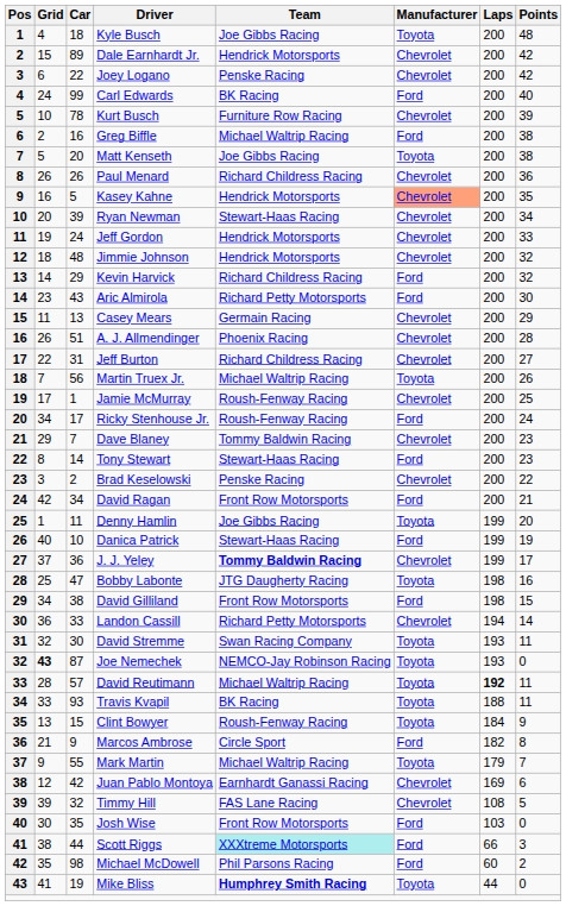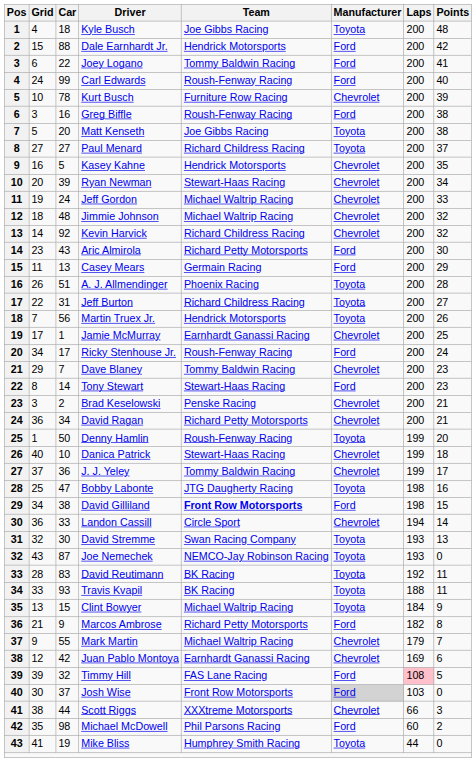 <table class="sortable wikitable" border="1">
 <tr>
 <th>Pos</th>
 <th>Grid</th>
 <th>Car</th>
 <th>Driver</th>
 <th>Team</th>
 <th>Manufacturer</th>
 <th>Laps</th>
 <th>Points</th>
 </tr>
 <tr>
 <th>1</th>
 <td>4</td>
 <td>18</td>
 <td><a href='#'>Kyle Busch</a></td>
 <td><a href='#'>Joe Gibbs Racing</a></td>
 <td><a href='#'>Toyota</a></td>
 <td>200</td>
 <td>48</td>
 </tr>
 <tr>
 <th>2</th>
 <td>15</td>
-<td>89</td>
+<td>88</td>
 <td><a href='#'>Dale Earnhardt Jr.</a></td>
 <td><a href='#'>Hendrick Motorsports</a></td>
-<td><a href='#'>Chevrolet</a></td>
+<td><a href='#'>Ford</a></td>
 <td>200</td>
 <td>42</td>
 </tr>
 <tr>
 <th>3</th>
 <td>6</td>
 <td>22</td>
 <td><a href='#'>Joey Logano</a></td>
-<td><a href='#'>Penske Racing</a></td>
-<td><a href='#'>Chevrolet</a></td>
+<td><a href='#'>Tommy Baldwin Racing</a></td>
+<td><a href='#'>Ford</a></td>
 <td>200</td>
-<td>42</td>
+<td>41</td>
 </tr>
 <tr>
 <th>4</th>
 <td>24</td>
 <td>99</td>
 <td><a href='#'>Carl Edwards</a></td>
-<td><a href='#'>BK Racing</a></td>
+<td><a href='#'>Roush-Fenway Racing</a></td>
 <td><a href='#'>Ford</a></td>
 <td>200</td>
 <td>40</td>
 </tr>
 <tr>
 <th>5</th>
 <td>10</td>
 <td>78</td>
 <td><a href='#'>Kurt Busch</a></td>
 <td><a href='#'>Furniture Row Racing</a></td>
 <td><a href='#'>Chevrolet</a></td>
 <td>200</td>
 <td>39</td>
 </tr>
 <tr>
 <th>6</th>
-<td>2</td>
+<td>3</td>
 <td>16</td>
 <td><a href='#'>Greg Biffle</a></td>
-<td><a href='#'>Michael Waltrip Racing</a></td>
+<td><a href='#'>Roush-Fenway Racing</a></td>
 <td><a href='#'>Ford</a></td>
 <td>200</td>
 <td>38</td>
 </tr>
 <tr>
 <th>7</th>
 <td>5</td>
 <td>20</td>
 <td><a href='#'>Matt Kenseth</a></td>
 <td><a href='#'>Joe Gibbs Racing</a></td>
 <td><a href='#'>Toyota</a></td>
 <td>200</td>
 <td>38</td>
 </tr>
 <tr>
 <th>8</th>
-<td>26</td>
-<td>26</td>
+<td>27</td>
+<td>27</td>
 <td><a href='#'>Paul Menard</a></td>
 <td><a href='#'>Richard Childress Racing</a></td>
-<td><a href='#'>Chevrolet</a></td>
+<td><a href='#'>Toyota</a></td>
 <td>200</td>
-<td>36</td>
+<td>37</td>
 </tr>
 <tr>
 <th>9</th>
 <td>16</td>
 <td>5</td>
 <td><a href='#'>Kasey Kahne</a></td>
 <td><a href='#'>Hendrick Motorsports</a></td>
-<td style="background: lightsalmon;"><a href='#'>Chevrolet</a></td>
+<td><a href='#'>Chevrolet</a></td>
 <td>200</td>
 <td>35</td>
 </tr>
 <tr>
 <th>10</th>
 <td>20</td>
 <td>39</td>
 <td><a href='#'>Ryan Newman</a></td>
 <td><a href='#'>Stewart-Haas Racing</a></td>
 <td><a href='#'>Chevrolet</a></td>
 <td>200</td>
 <td>34</td>
 </tr>
 <tr>
 <th>11</th>
 <td>19</td>
 <td>24</td>
 <td><a href='#'>Jeff Gordon</a></td>
-<td><a href='#'>Hendrick Motorsports</a></td>
+<td><a href='#'>Michael Waltrip Racing</a></td>
 <td><a href='#'>Chevrolet</a></td>
 <td>200</td>
 <td>33</td>
 </tr>
 <tr>
 <th>12</th>
 <td>18</td>
 <td>48</td>
 <td><a href='#'>Jimmie Johnson</a></td>
-<td><a href='#'>Hendrick Motorsports</a></td>
+<td><a href='#'>Michael Waltrip Racing</a></td>
 <td><a href='#'>Chevrolet</a></td>
 <td>200</td>
 <td>32</td>
 </tr>
 <tr>
 <th>13</th>
 <td>14</td>
-<td>29</td>
+<td>92</td>
 <td><a href='#'>Kevin Harvick</a></td>
 <td><a href='#'>Richard Childress Racing</a></td>
-<td><a href='#'>Ford</a></td>
+<td><a href='#'>Chevrolet</a></td>
 <td>200</td>
 <td>32</td>
 </tr>
 <tr>
 <th>14</th>
 <td>23</td>
 <td>43</td>
 <td><a href='#'>Aric Almirola</a></td>
 <td><a href='#'>Richard Petty Motorsports</a></td>
 <td><a href='#'>Ford</a></td>
 <td>200</td>
 <td>30</td>
 </tr>
 <tr>
 <th>15</th>
 <td>11</td>
 <td>13</td>
 <td><a href='#'>Casey Mears</a></td>
 <td><a href='#'>Germain Racing</a></td>
-<td><a href='#'>Chevrolet</a></td>
+<td><a href='#'>Ford</a></td>
 <td>200</td>
 <td>29</td>
 </tr>
 <tr>
 <th>16</th>
 <td>26</td>
 <td>51</td>
 <td><a href='#'>A. J. Allmendinger</a></td>
 <td><a href='#'>Phoenix Racing</a></td>
-<td><a href='#'>Chevrolet</a></td>
+<td><a href='#'>Toyota</a></td>
 <td>200</td>
 <td>28</td>
 </tr>
 <tr>
 <th>17</th>
 <td>22</td>
 <td>31</td>
 <td><a href='#'>Jeff Burton</a></td>
 <td><a href='#'>Richard Childress Racing</a></td>
-<td><a href='#'>Chevrolet</a></td>
+<td><a href='#'>Toyota</a></td>
 <td>200</td>
 <td>27</td>
 </tr>
 <tr>
 <th>18</th>
 <td>7</td>
 <td>56</td>
 <td><a href='#'>Martin Truex Jr.</a></td>
-<td><a href='#'>Michael Waltrip Racing</a></td>
+<td><a href='#'>Hendrick Motorsports</a></td>
 <td><a href='#'>Toyota</a></td>
 <td>200</td>
 <td>26</td>
 </tr>
 <tr>
 <th>19</th>
 <td>17</td>
 <td>1</td>
 <td><a href='#'>Jamie McMurray</a></td>
-<td><a href='#'>Roush-Fenway Racing</a></td>
+<td><a href='#'>Earnhardt Ganassi Racing</a></td>
 <td><a href='#'>Chevrolet</a></td>
 <td>200</td>
 <td>25</td>
 </tr>
 <tr>
 <th>20</th>
 <td>34</td>
 <td>17</td>
 <td><a href='#'>Ricky Stenhouse Jr.</a></td>
 <td><a href='#'>Roush-Fenway Racing</a></td>
 <td><a href='#'>Ford</a></td>
 <td>200</td>
 <td>24</td>
 </tr>
 <tr>
 <th>21</th>
 <td>29</td>
 <td>7</td>
 <td><a href='#'>Dave Blaney</a></td>
 <td><a href='#'>Tommy Baldwin Racing</a></td>
 <td><a href='#'>Chevrolet</a></td>
 <td>200</td>
 <td>23</td>
 </tr>
 <tr>
 <th>22</th>
 <td>8</td>
 <td>14</td>
 <td><a href='#'>Tony Stewart</a></td>
 <td><a href='#'>Stewart-Haas Racing</a></td>
 <td><a href='#'>Ford</a></td>
 <td>200</td>
 <td>23</td>
 </tr>
 <tr>
 <th>23</th>
 <td>3</td>
 <td>2</td>
 <td><a href='#'>Brad Keselowski</a></td>
 <td><a href='#'>Penske Racing</a></td>
 <td><a href='#'>Chevrolet</a></td>
 <td>200</td>
-<td>22</td>
+<td>21</td>
 </tr>
 <tr>
 <th>24</th>
-<td>42</td>
+<td>36</td>
 <td>34</td>
 <td><a href='#'>David Ragan</a></td>
-<td><a href='#'>Front Row Motorsports</a></td>
-<td><a href='#'>Ford</a></td>
+<td><a href='#'>Richard Petty Motorsports</a></td>
+<td><a href='#'>Chevrolet</a></td>
 <td>200</td>
 <td>21</td>
 </tr>
 <tr>
 <th>25</th>
 <td>1</td>
-<td>11</td>
+<td>50</td>
 <td><a href='#'>Denny Hamlin</a></td>
-<td><a href='#'>Joe Gibbs Racing</a></td>
+<td><a href='#'>Roush-Fenway Racing</a></td>
 <td><a href='#'>Toyota</a></td>
 <td>199</td>
 <td>20</td>
 </tr>
 <tr>
 <th>26</th>
 <td>40</td>
 <td>10</td>
 <td><a href='#'>Danica Patrick</a></td>
 <td><a href='#'>Stewart-Haas Racing</a></td>
-<td><a href='#'>Ford</a></td>
+<td><a href='#'>Chevrolet</a></td>
 <td>199</td>
-<td>19</td>
+<td>18</td>
 </tr>
 <tr>
 <th>27</th>
 <td>37</td>
 <td>36</td>
 <td><a href='#'>J. J. Yeley</a></td>
-<td><strong><a href='#'>Tommy Baldwin Racing</a></strong></td>
+<td><a href='#'>Tommy Baldwin Racing</a></td>
 <td><a href='#'>Chevrolet</a></td>
 <td>199</td>
 <td>17</td>
 </tr>
 <tr>
 <th>28</th>
 <td>25</td>
 <td>47</td>
 <td><a href='#'>Bobby Labonte</a></td>
 <td><a href='#'>JTG Daugherty Racing</a></td>
 <td><a href='#'>Toyota</a></td>
 <td>198</td>
 <td>16</td>
 </tr>
 <tr>
 <th>29</th>
 <td>34</td>
 <td>38</td>
 <td><a href='#'>David Gilliland</a></td>
-<td><a href='#'>Front Row Motorsports</a></td>
+<td><strong><a href='#'>Front Row Motorsports</a></strong></td>
 <td><a href='#'>Ford</a></td>
 <td>198</td>
 <td>15</td>
 </tr>
 <tr>
 <th>30</th>
 <td>36</td>
 <td>33</td>
 <td><a href='#'>Landon Cassill</a></td>
-<td><a href='#'>Richard Petty Motorsports</a></td>
+<td><a href='#'>Circle Sport</a></td>
 <td><a href='#'>Chevrolet</a></td>
 <td>194</td>
 <td>14</td>
 </tr>
 <tr>
 <th>31</th>
 <td>32</td>
 <td>30</td>
 <td><a href='#'>David Stremme</a></td>
 <td><a href='#'>Swan Racing Company</a></td>
 <td><a href='#'>Toyota</a></td>
 <td>193</td>
-<td>11</td>
+<td>13</td>
 </tr>
 <tr>
 <th>32</th>
-<td><strong>43</strong></td>
+<td>43</td>
 <td>87</td>
 <td><a href='#'>Joe Nemechek</a></td>
 <td><a href='#'>NEMCO-Jay Robinson Racing</a></td>
 <td><a href='#'>Toyota</a></td>
 <td>193</td>
 <td>0</td>
 </tr>
 <tr>
 <th>33</th>
 <td>28</td>
-<td>57</td>
+<td>83</td>
 <td><a href='#'>David Reutimann</a></td>
-<td><a href='#'>Michael Waltrip Racing</a></td>
+<td><a href='#'>BK Racing</a></td>
 <td><a href='#'>Toyota</a></td>
-<td><strong>192</strong></td>
+<td>192</td>
 <td>11</td>
 </tr>
 <tr>
 <th>34</th>
 <td>33</td>
 <td>93</td>
 <td><a href='#'>Travis Kvapil</a></td>
 <td><a href='#'>BK Racing</a></td>
 <td><a href='#'>Toyota</a></td>
 <td>188</td>
 <td>11</td>
 </tr>
 <tr>
 <th>35</th>
 <td>13</td>
 <td>15</td>
 <td><a href='#'>Clint Bowyer</a></td>
-<td><a href='#'>Roush-Fenway Racing</a></td>
+<td><a href='#'>Michael Waltrip Racing</a></td>
 <td><a href='#'>Toyota</a></td>
 <td>184</td>
 <td>9</td>
 </tr>
 <tr>
 <th>36</th>
 <td>21</td>
 <td>9</td>
 <td><a href='#'>Marcos Ambrose</a></td>
-<td><a href='#'>Circle Sport</a></td>
+<td><a href='#'>Richard Petty Motorsports</a></td>
 <td><a href='#'>Ford</a></td>
 <td>182</td>
 <td>8</td>
 </tr>
 <tr>
 <th>37</th>
 <td>9</td>
 <td>55</td>
 <td><a href='#'>Mark Martin</a></td>
 <td><a href='#'>Michael Waltrip Racing</a></td>
-<td><a href='#'>Toyota</a></td>
+<td><a href='#'>Chevrolet</a></td>
 <td>179</td>
 <td>7</td>
 </tr>
 <tr>
 <th>38</th>
 <td>12</td>
 <td>42</td>
 <td><a href='#'>Juan Pablo Montoya</a></td>
 <td><a href='#'>Earnhardt Ganassi Racing</a></td>
 <td><a href='#'>Chevrolet</a></td>
 <td>169</td>
 <td>6</td>
 </tr>
 <tr>
 <th>39</th>
 <td>39</td>
 <td>32</td>
 <td><a href='#'>Timmy Hill</a></td>
 <td><a href='#'>FAS Lane Racing</a></td>
-<td><a href='#'>Chevrolet</a></td>
-<td>108</td>
+<td><a href='#'>Ford</a></td>
+<td style="background: pink;">108</td>
 <td>5</td>
 </tr>
 <tr>
 <th>40</th>
 <td>30</td>
-<td>35</td>
+<td>37</td>
 <td><a href='#'>Josh Wise</a></td>
 <td><a href='#'>Front Row Motorsports</a></td>
-<td><a href='#'>Ford</a></td>
+<td style="background: lightgrey;"><a href='#'>Ford</a></td>
 <td>103</td>
 <td>0</td>
 </tr>
 <tr>
 <th>41</th>
 <td>38</td>
 <td>44</td>
 <td><a href='#'>Scott Riggs</a></td>
-<td style="background: paleturquoise;"><a href='#'>XXXtreme Motorsports</a></td>
-<td><a href='#'>Ford</a></td>
+<td><a href='#'>XXXtreme Motorsports</a></td>
+<td><a href='#'>Chevrolet</a></td>
 <td>66</td>
 <td>3</td>
 </tr>
 <tr>
 <th>42</th>
 <td>35</td>
 <td>98</td>
 <td><a href='#'>Michael McDowell</a></td>
 <td><a href='#'>Phil Parsons Racing</a></td>
 <td><a href='#'>Ford</a></td>
 <td>60</td>
 <td>2</td>
 </tr>
 <tr>
 <th>43</th>
 <td>41</td>
 <td>19</td>
 <td><a href='#'>Mike Bliss</a></td>
-<td><strong><a href='#'>Humphrey Smith Racing</a></strong></td>
+<td><a href='#'>Humphrey Smith Racing</a></td>
 <td><a href='#'>Toyota</a></td>
 <td>44</td>
 <td>0</td>
 </tr>
 <tr class="sortbottom">
 <td colspan="9"></td>
 </tr>
 </table>
